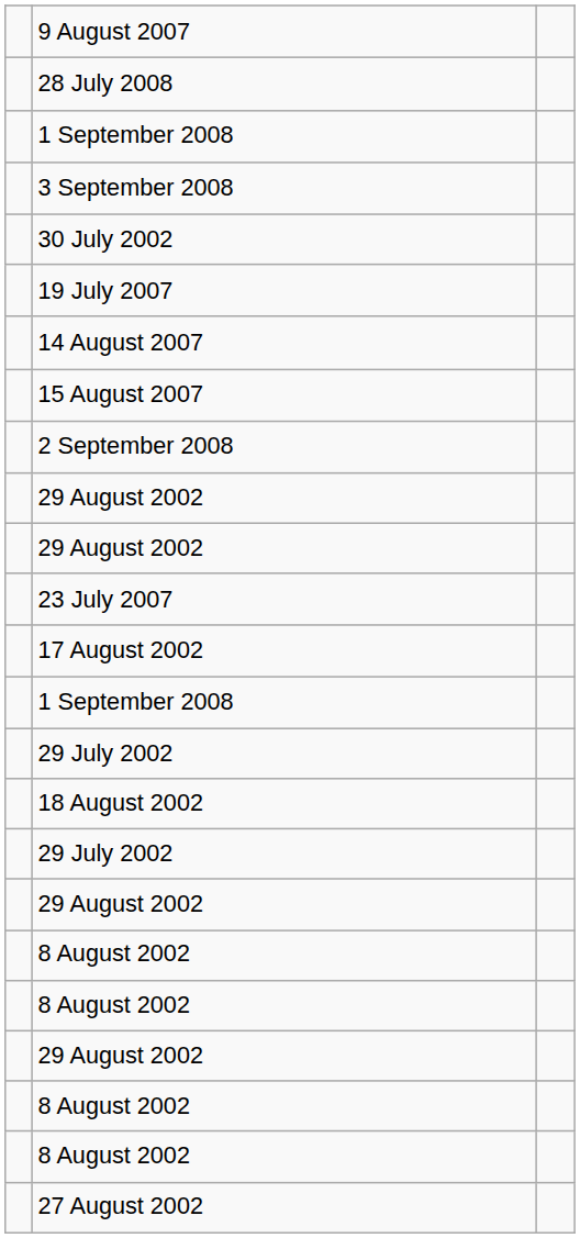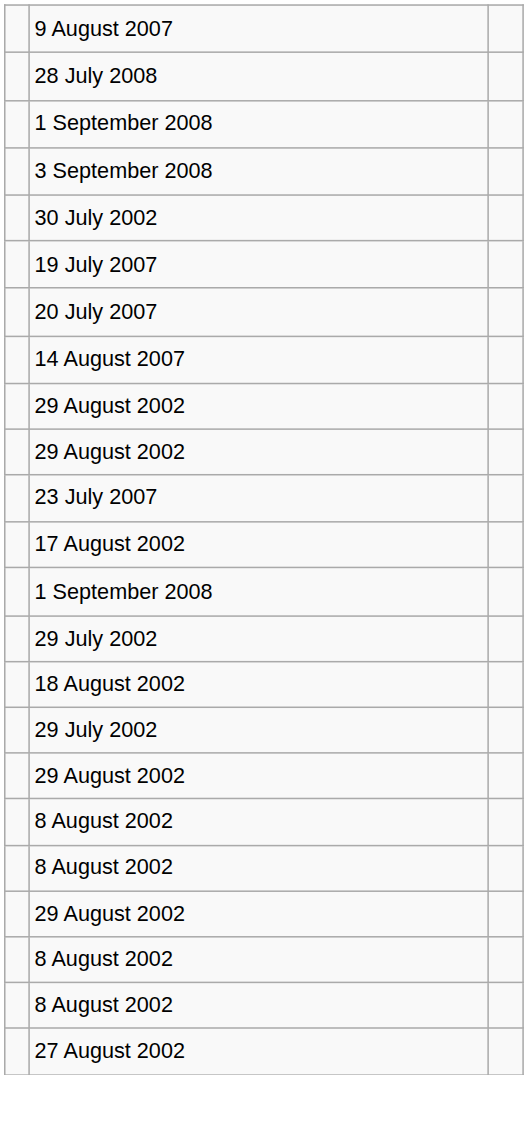 <table class="wikitable" style="font-size: 89%; float: left; width: 24em; margin-right: 1em; line-height: 1.65em">
 <tr>
 <td></td>
 <td>9 August 2007</td>
 <td><small></small> </td>
 </tr>
 <tr>
 <td></td>
 <td>28 July 2008</td>
 <td><small></small> </td>
 </tr>
 <tr>
 <td></td>
 <td>1 September 2008</td>
 <td><small></small> </td>
 </tr>
 <tr>
 <td></td>
 <td>3 September 2008</td>
 <td><small></small> </td>
 </tr>
 <tr>
 <td></td>
 <td>30 July 2002</td>
 <td><small></small></td>
 </tr>
 <tr>
 <td></td>
 <td>19 July 2007</td>
 <td><small></small> </td>
 </tr>
 <tr>
 <td></td>
-<td>14 August 2007</td>
+<td>20 July 2007</td>
 <td><small></small> </td>
 </tr>
 <tr>
 <td></td>
-<td>15 August 2007</td>
-<td><small></small> </td>
-</tr>
-<tr>
-<td></td>
-<td>2 September 2008</td>
+<td>14 August 2007</td>
 <td><small></small> </td>
 </tr>
 <tr>
 <td></td>
 <td>29 August 2002</td>
 <td><small></small></td>
 </tr>
 <tr>
 <td></td>
 <td>29 August 2002</td>
 <td><small></small></td>
 </tr>
 <tr>
 <td></td>
 <td>23 July 2007</td>
 <td><small></small> </td>
 </tr>
 <tr>
 <td></td>
 <td>17 August 2002</td>
 <td><small></small></td>
 </tr>
 <tr>
 <td></td>
 <td>1 September 2008</td>
 <td><small></small> </td>
 </tr>
 <tr>
 <td></td>
 <td>29 July 2002</td>
 <td><small></small></td>
 </tr>
 <tr>
 <td></td>
 <td>18 August 2002</td>
 <td><small></small></td>
 </tr>
 <tr>
 <td></td>
 <td>29 July 2002</td>
 <td><small></small></td>
 </tr>
 <tr>
 <td></td>
 <td>29 August 2002</td>
 <td><small></small></td>
 </tr>
 <tr>
 <td></td>
 <td>8 August 2002</td>
 <td><small></small></td>
 </tr>
 <tr>
 <td></td>
 <td>8 August 2002</td>
 <td><small></small></td>
 </tr>
 <tr>
 <td></td>
 <td>29 August 2002</td>
 <td><small></small></td>
 </tr>
 <tr>
 <td></td>
 <td>8 August 2002</td>
 <td><small></small></td>
 </tr>
 <tr>
 <td></td>
 <td>8 August 2002</td>
 <td><small></small></td>
 </tr>
 <tr>
 <td></td>
 <td>27 August 2002</td>
 <td><small></small></td>
 </tr>
 </table>
